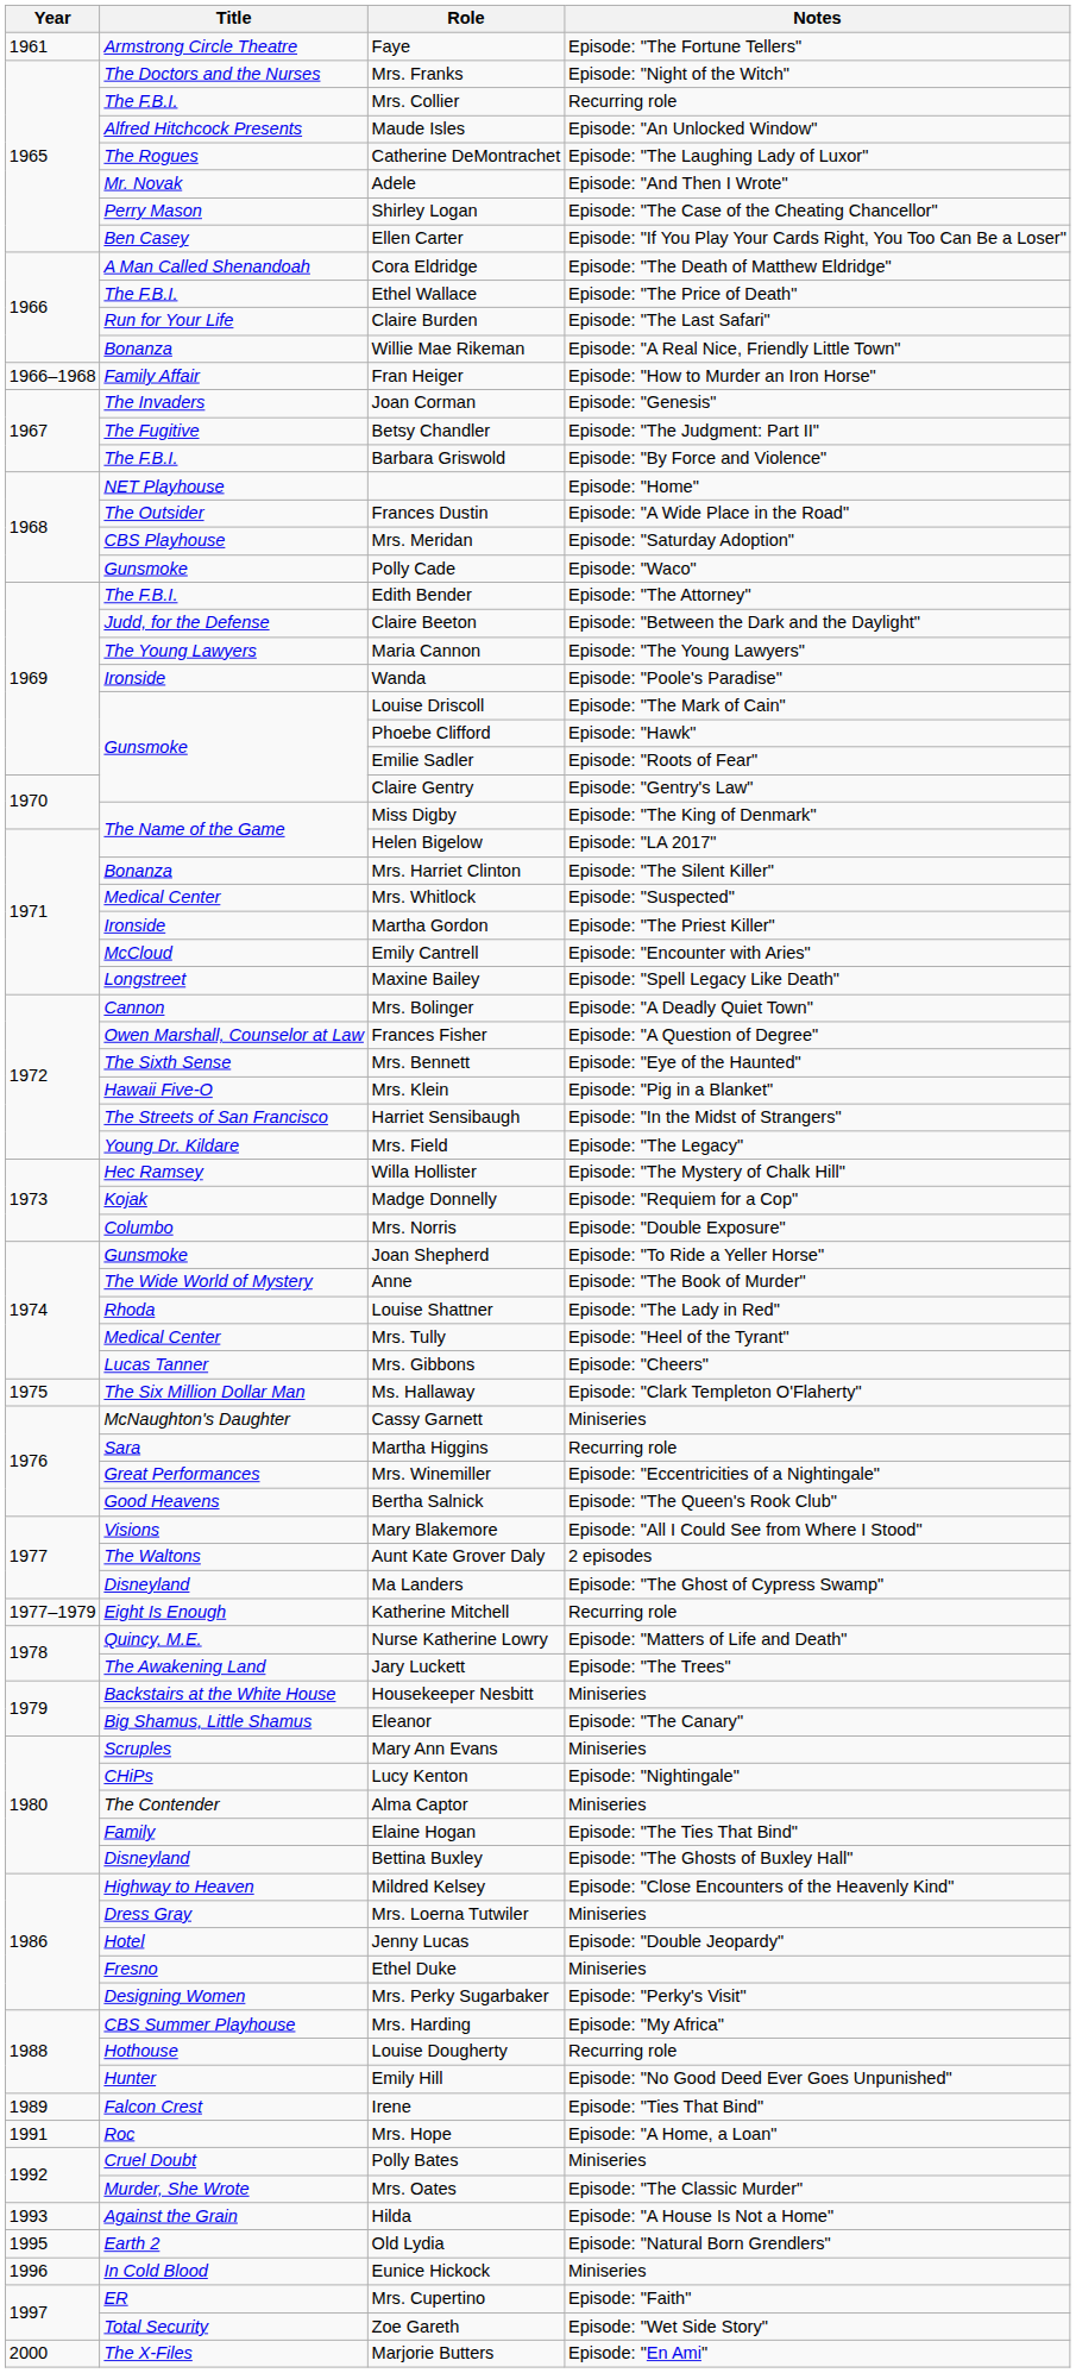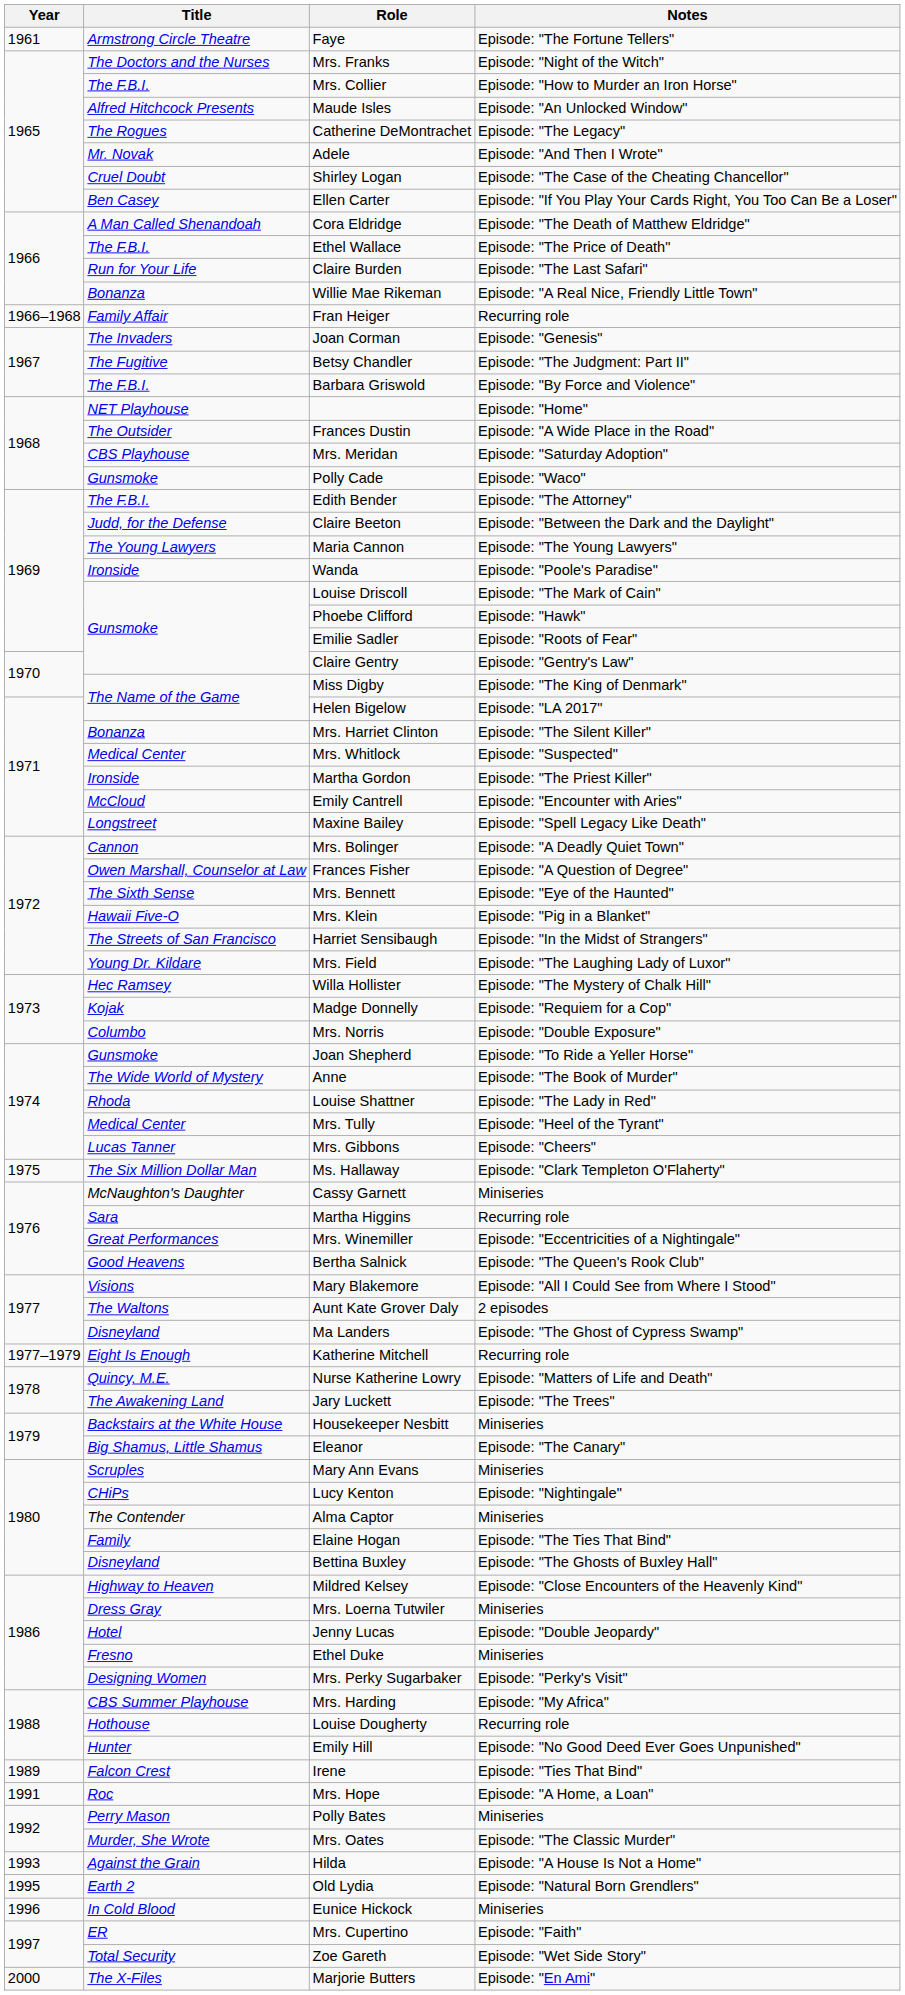 <table class="wikitable">
 <tr>
 <th>Year</th>
 <th>Title</th>
 <th>Role</th>
 <th>Notes</th>
 </tr>
 <tr>
 <td>1961</td>
 <td><em><a href='#'>Armstrong Circle Theatre</a></em></td>
 <td>Faye</td>
 <td>Episode: "The Fortune Tellers"</td>
 </tr>
 <tr>
 <td rowspan="7">1965</td>
 <td><em><a href='#'>The Doctors and the Nurses</a></em></td>
 <td>Mrs. Franks</td>
 <td>Episode: "Night of the Witch"</td>
 </tr>
 <tr>
 <td><em><a href='#'>The F.B.I.</a></em></td>
 <td>Mrs. Collier</td>
-<td>Recurring role</td>
+<td>Episode: "How to Murder an Iron Horse"</td>
 </tr>
 <tr>
 <td><em><a href='#'>Alfred Hitchcock Presents</a></em></td>
 <td>Maude Isles</td>
 <td>Episode: "An Unlocked Window"</td>
 </tr>
 <tr>
 <td><em><a href='#'>The Rogues</a></em></td>
 <td>Catherine DeMontrachet</td>
-<td>Episode: "The Laughing Lady of Luxor"</td>
+<td>Episode: "The Legacy"</td>
 </tr>
 <tr>
 <td><em><a href='#'>Mr. Novak</a></em></td>
 <td>Adele</td>
 <td>Episode: "And Then I Wrote"</td>
 </tr>
 <tr>
-<td><em><a href='#'>Perry Mason</a></em></td>
+<td><em><a href='#'>Cruel Doubt</a></em></td>
 <td>Shirley Logan</td>
 <td>Episode: "The Case of the Cheating Chancellor"</td>
 </tr>
 <tr>
 <td><em><a href='#'>Ben Casey</a></em></td>
 <td>Ellen Carter</td>
 <td>Episode: "If You Play Your Cards Right, You Too Can Be a Loser"</td>
 </tr>
 <tr>
 <td rowspan="4">1966</td>
 <td><em><a href='#'>A Man Called Shenandoah</a></em></td>
 <td>Cora Eldridge</td>
 <td>Episode: "The Death of Matthew Eldridge"</td>
 </tr>
 <tr>
 <td><em><a href='#'>The F.B.I.</a></em></td>
 <td>Ethel Wallace</td>
 <td>Episode: "The Price of Death"</td>
 </tr>
 <tr>
 <td><em><a href='#'>Run for Your Life</a></em></td>
 <td>Claire Burden</td>
 <td>Episode: "The Last Safari"</td>
 </tr>
 <tr>
 <td><em><a href='#'>Bonanza</a></em></td>
 <td>Willie Mae Rikeman</td>
 <td>Episode: "A Real Nice, Friendly Little Town"</td>
 </tr>
 <tr>
 <td>1966–1968</td>
 <td><em><a href='#'>Family Affair</a></em></td>
 <td>Fran Heiger</td>
-<td>Episode: "How to Murder an Iron Horse"</td>
+<td>Recurring role</td>
 </tr>
 <tr>
 <td rowspan="3">1967</td>
 <td><em><a href='#'>The Invaders</a></em></td>
 <td>Joan Corman</td>
 <td>Episode: "Genesis"</td>
 </tr>
 <tr>
 <td><em><a href='#'>The Fugitive</a></em></td>
 <td>Betsy Chandler</td>
 <td>Episode: "The Judgment: Part II"</td>
 </tr>
 <tr>
 <td><em><a href='#'>The F.B.I.</a></em></td>
 <td>Barbara Griswold</td>
 <td>Episode: "By Force and Violence"</td>
 </tr>
 <tr>
 <td rowspan="4">1968</td>
 <td><em><a href='#'>NET Playhouse</a></em></td>
 <td></td>
 <td>Episode: "Home"</td>
 </tr>
 <tr>
 <td><em><a href='#'>The Outsider</a></em></td>
 <td>Frances Dustin</td>
 <td>Episode: "A Wide Place in the Road"</td>
 </tr>
 <tr>
 <td><em><a href='#'>CBS Playhouse</a></em></td>
 <td>Mrs. Meridan</td>
 <td>Episode: "Saturday Adoption"</td>
 </tr>
 <tr>
 <td><em><a href='#'>Gunsmoke</a></em></td>
 <td>Polly Cade</td>
 <td>Episode: "Waco"</td>
 </tr>
 <tr>
 <td rowspan="7">1969</td>
 <td><em><a href='#'>The F.B.I.</a></em></td>
 <td>Edith Bender</td>
 <td>Episode: "The Attorney"</td>
 </tr>
 <tr>
 <td><em><a href='#'>Judd, for the Defense</a></em></td>
 <td>Claire Beeton</td>
 <td>Episode: "Between the Dark and the Daylight"</td>
 </tr>
 <tr>
 <td><em><a href='#'>The Young Lawyers</a></em></td>
 <td>Maria Cannon</td>
 <td>Episode: "The Young Lawyers"</td>
 </tr>
 <tr>
 <td><em><a href='#'>Ironside</a></em></td>
 <td>Wanda</td>
 <td>Episode: "Poole's Paradise"</td>
 </tr>
 <tr>
 <td rowspan="4"><em><a href='#'>Gunsmoke</a></em></td>
 <td>Louise Driscoll</td>
 <td>Episode: "The Mark of Cain"</td>
 </tr>
 <tr>
 <td>Phoebe Clifford</td>
 <td>Episode: "Hawk"</td>
 </tr>
 <tr>
 <td>Emilie Sadler</td>
 <td>Episode: "Roots of Fear"</td>
 </tr>
 <tr>
 <td rowspan="2">1970</td>
 <td>Claire Gentry</td>
 <td>Episode: "Gentry's Law"</td>
 </tr>
 <tr>
 <td rowspan="2"><em><a href='#'>The Name of the Game</a></em></td>
 <td>Miss Digby</td>
 <td>Episode: "The King of Denmark"</td>
 </tr>
 <tr>
 <td rowspan="6">1971</td>
 <td>Helen Bigelow</td>
 <td>Episode: "LA 2017"</td>
 </tr>
 <tr>
 <td><em><a href='#'>Bonanza</a></em></td>
 <td>Mrs. Harriet Clinton</td>
 <td>Episode: "The Silent Killer"</td>
 </tr>
 <tr>
 <td><em><a href='#'>Medical Center</a></em></td>
 <td>Mrs. Whitlock</td>
 <td>Episode: "Suspected"</td>
 </tr>
 <tr>
 <td><em><a href='#'>Ironside</a></em></td>
 <td>Martha Gordon</td>
 <td>Episode: "The Priest Killer"</td>
 </tr>
 <tr>
 <td><em><a href='#'>McCloud</a></em></td>
 <td>Emily Cantrell</td>
 <td>Episode: "Encounter with Aries"</td>
 </tr>
 <tr>
 <td><em><a href='#'>Longstreet</a></em></td>
 <td>Maxine Bailey</td>
 <td>Episode: "Spell Legacy Like Death"</td>
 </tr>
 <tr>
 <td rowspan="6">1972</td>
 <td><em><a href='#'>Cannon</a></em></td>
 <td>Mrs. Bolinger</td>
 <td>Episode: "A Deadly Quiet Town"</td>
 </tr>
 <tr>
 <td><em><a href='#'>Owen Marshall, Counselor at Law</a></em></td>
 <td>Frances Fisher</td>
 <td>Episode: "A Question of Degree"</td>
 </tr>
 <tr>
 <td><em><a href='#'>The Sixth Sense</a></em></td>
 <td>Mrs. Bennett</td>
 <td>Episode: "Eye of the Haunted"</td>
 </tr>
 <tr>
 <td><em><a href='#'>Hawaii Five-O</a></em></td>
 <td>Mrs. Klein</td>
 <td>Episode: "Pig in a Blanket"</td>
 </tr>
 <tr>
 <td><em><a href='#'>The Streets of San Francisco</a></em></td>
 <td>Harriet Sensibaugh</td>
 <td>Episode: "In the Midst of Strangers"</td>
 </tr>
 <tr>
 <td><em><a href='#'>Young Dr. Kildare</a></em></td>
 <td>Mrs. Field</td>
-<td>Episode: "The Legacy"</td>
+<td>Episode: "The Laughing Lady of Luxor"</td>
 </tr>
 <tr>
 <td rowspan="3">1973</td>
 <td><em><a href='#'>Hec Ramsey</a></em></td>
 <td>Willa Hollister</td>
 <td>Episode: "The Mystery of Chalk Hill"</td>
 </tr>
 <tr>
 <td><em><a href='#'>Kojak</a></em></td>
 <td>Madge Donnelly</td>
 <td>Episode: "Requiem for a Cop"</td>
 </tr>
 <tr>
 <td><em><a href='#'>Columbo</a></em></td>
 <td>Mrs. Norris</td>
 <td>Episode: "Double Exposure"</td>
 </tr>
 <tr>
 <td rowspan="5">1974</td>
 <td><em><a href='#'>Gunsmoke</a></em></td>
 <td>Joan Shepherd</td>
 <td>Episode: "To Ride a Yeller Horse"</td>
 </tr>
 <tr>
 <td><em><a href='#'>The Wide World of Mystery</a></em></td>
 <td>Anne</td>
 <td>Episode: "The Book of Murder"</td>
 </tr>
 <tr>
 <td><em><a href='#'>Rhoda</a></em></td>
 <td>Louise Shattner</td>
 <td>Episode: "The Lady in Red"</td>
 </tr>
 <tr>
 <td><em><a href='#'>Medical Center</a></em></td>
 <td>Mrs. Tully</td>
 <td>Episode: "Heel of the Tyrant"</td>
 </tr>
 <tr>
 <td><em><a href='#'>Lucas Tanner</a></em></td>
 <td>Mrs. Gibbons</td>
 <td>Episode: "Cheers"</td>
 </tr>
 <tr>
 <td>1975</td>
 <td><em><a href='#'>The Six Million Dollar Man</a></em></td>
 <td>Ms. Hallaway</td>
 <td>Episode: "Clark Templeton O'Flaherty"</td>
 </tr>
 <tr>
 <td rowspan="4">1976</td>
 <td><em>McNaughton's Daughter</em></td>
 <td>Cassy Garnett</td>
 <td>Miniseries</td>
 </tr>
 <tr>
 <td><em><a href='#'>Sara</a></em></td>
 <td>Martha Higgins</td>
 <td>Recurring role</td>
 </tr>
 <tr>
 <td><em><a href='#'>Great Performances</a></em></td>
 <td>Mrs. Winemiller</td>
 <td>Episode: "Eccentricities of a Nightingale"</td>
 </tr>
 <tr>
 <td><em><a href='#'>Good Heavens</a></em></td>
 <td>Bertha Salnick</td>
 <td>Episode: "The Queen's Rook Club"</td>
 </tr>
 <tr>
 <td rowspan="3">1977</td>
 <td><em><a href='#'>Visions</a></em></td>
 <td>Mary Blakemore</td>
 <td>Episode: "All I Could See from Where I Stood"</td>
 </tr>
 <tr>
 <td><em><a href='#'>The Waltons</a></em></td>
 <td>Aunt Kate Grover Daly</td>
 <td>2 episodes</td>
 </tr>
 <tr>
 <td><em><a href='#'>Disneyland</a></em></td>
 <td>Ma Landers</td>
 <td>Episode: "The Ghost of Cypress Swamp"</td>
 </tr>
 <tr>
 <td>1977–1979</td>
 <td><em><a href='#'>Eight Is Enough</a></em></td>
 <td>Katherine Mitchell</td>
 <td>Recurring role</td>
 </tr>
 <tr>
 <td rowspan="2">1978</td>
 <td><em><a href='#'>Quincy, M.E.</a></em></td>
 <td>Nurse Katherine Lowry</td>
 <td>Episode: "Matters of Life and Death"</td>
 </tr>
 <tr>
 <td><em><a href='#'>The Awakening Land</a></em></td>
 <td>Jary Luckett</td>
 <td>Episode: "The Trees"</td>
 </tr>
 <tr>
 <td rowspan="2">1979</td>
 <td><em><a href='#'>Backstairs at the White House</a></em></td>
 <td>Housekeeper Nesbitt</td>
 <td>Miniseries</td>
 </tr>
 <tr>
 <td><em><a href='#'>Big Shamus, Little Shamus</a></em></td>
 <td>Eleanor</td>
 <td>Episode: "The Canary"</td>
 </tr>
 <tr>
 <td rowspan="5">1980</td>
 <td><em><a href='#'>Scruples</a></em></td>
 <td>Mary Ann Evans</td>
 <td>Miniseries</td>
 </tr>
 <tr>
 <td><em><a href='#'>CHiPs</a></em></td>
 <td>Lucy Kenton</td>
 <td>Episode: "Nightingale"</td>
 </tr>
 <tr>
 <td><em>The Contender</em></td>
 <td>Alma Captor</td>
 <td>Miniseries</td>
 </tr>
 <tr>
 <td><em><a href='#'>Family</a></em></td>
 <td>Elaine Hogan</td>
 <td>Episode: "The Ties That Bind"</td>
 </tr>
 <tr>
 <td><em><a href='#'>Disneyland</a></em></td>
 <td>Bettina Buxley</td>
 <td>Episode: "The Ghosts of Buxley Hall"</td>
 </tr>
 <tr>
 <td rowspan="5">1986</td>
 <td><em><a href='#'>Highway to Heaven</a></em></td>
 <td>Mildred Kelsey</td>
 <td>Episode: "Close Encounters of the Heavenly Kind"</td>
 </tr>
 <tr>
 <td><em><a href='#'>Dress Gray</a></em></td>
 <td>Mrs. Loerna Tutwiler</td>
 <td>Miniseries</td>
 </tr>
 <tr>
 <td><em><a href='#'>Hotel</a></em></td>
 <td>Jenny Lucas</td>
 <td>Episode: "Double Jeopardy"</td>
 </tr>
 <tr>
 <td><em><a href='#'>Fresno</a></em></td>
 <td>Ethel Duke</td>
 <td>Miniseries</td>
 </tr>
 <tr>
 <td><em><a href='#'>Designing Women</a></em></td>
 <td>Mrs. Perky Sugarbaker</td>
 <td>Episode: "Perky's Visit"</td>
 </tr>
 <tr>
 <td rowspan="3">1988</td>
 <td><em><a href='#'>CBS Summer Playhouse</a></em></td>
 <td>Mrs. Harding</td>
 <td>Episode: "My Africa"</td>
 </tr>
 <tr>
 <td><em><a href='#'>Hothouse</a></em></td>
 <td>Louise Dougherty</td>
 <td>Recurring role</td>
 </tr>
 <tr>
 <td><em><a href='#'>Hunter</a></em></td>
 <td>Emily Hill</td>
 <td>Episode: "No Good Deed Ever Goes Unpunished"</td>
 </tr>
 <tr>
 <td>1989</td>
 <td><em><a href='#'>Falcon Crest</a></em></td>
 <td>Irene</td>
 <td>Episode: "Ties That Bind"</td>
 </tr>
 <tr>
 <td>1991</td>
 <td><em><a href='#'>Roc</a></em></td>
 <td>Mrs. Hope</td>
 <td>Episode: "A Home, a Loan"</td>
 </tr>
 <tr>
 <td rowspan="2">1992</td>
-<td><em><a href='#'>Cruel Doubt</a></em></td>
+<td><em><a href='#'>Perry Mason</a></em></td>
 <td>Polly Bates</td>
 <td>Miniseries</td>
 </tr>
 <tr>
 <td><em><a href='#'>Murder, She Wrote</a></em></td>
 <td>Mrs. Oates</td>
 <td>Episode: "The Classic Murder"</td>
 </tr>
 <tr>
 <td>1993</td>
 <td><em><a href='#'>Against the Grain</a></em></td>
 <td>Hilda</td>
 <td>Episode: "A House Is Not a Home"</td>
 </tr>
 <tr>
 <td>1995</td>
 <td><em><a href='#'>Earth 2</a></em></td>
 <td>Old Lydia</td>
 <td>Episode: "Natural Born Grendlers"</td>
 </tr>
 <tr>
 <td>1996</td>
 <td><em><a href='#'>In Cold Blood</a></em></td>
 <td>Eunice Hickock</td>
 <td>Miniseries</td>
 </tr>
 <tr>
 <td rowspan="2">1997</td>
 <td><em><a href='#'>ER</a></em></td>
 <td>Mrs. Cupertino</td>
 <td>Episode: "Faith"</td>
 </tr>
 <tr>
 <td><em><a href='#'>Total Security</a></em></td>
 <td>Zoe Gareth</td>
 <td>Episode: "Wet Side Story"</td>
 </tr>
 <tr>
 <td>2000</td>
 <td><em><a href='#'>The X-Files</a></em></td>
 <td>Marjorie Butters</td>
 <td>Episode: "<a href='#'>En Ami</a>"</td>
 </tr>
 </table>
